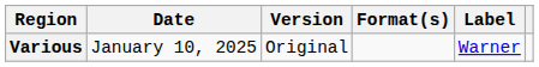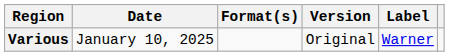 <table class="wikitable plainrowheaders">
 <tr>
 <th scope="col">Region</th>
 <th scope="col">Date</th>
+<th scope="col">Format(s)</th>
 <th scope="col">Version</th>
-<th scope="col">Format(s)</th>
 <th scope="col">Label</th>
 <th scope="col"></th>
 </tr>
 <tr>
 <th scope="row">Various</th>
 <td>January 10, 2025</td>
+<td></td>
 <td>Original</td>
-<td></td>
 <td><a href='#'>Warner</a></td>
 <td style="text-align:center"></td>
 </tr>
 </table>
